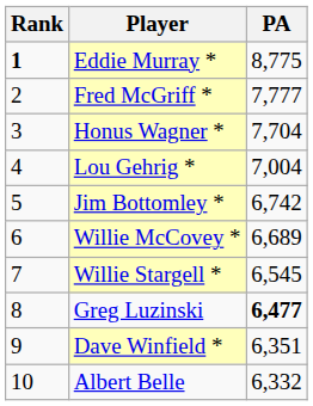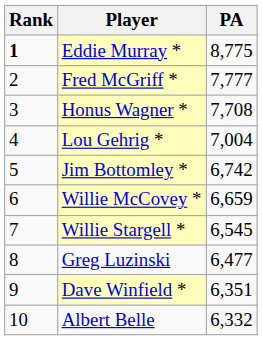 <table class="wikitable" style="float:left;">
 <tr style="white-space:nowrap;">
 <th>Rank</th>
 <th>Player</th>
 <th>PA</th>
 </tr>
 <tr>
 <td><strong>1</strong></td>
 <td style="background:#ffffbb;"><a href='#'>Eddie Murray</a> *</td>
 <td>8,775</td>
 </tr>
 <tr>
 <td>2</td>
 <td style="background:#ffffbb;"><a href='#'>Fred McGriff</a> *</td>
 <td>7,777</td>
 </tr>
 <tr>
 <td>3</td>
 <td style="background:#ffffbb;"><a href='#'>Honus Wagner</a> *</td>
-<td>7,704</td>
+<td>7,708</td>
 </tr>
 <tr>
 <td>4</td>
 <td style="background:#ffffbb;"><a href='#'>Lou Gehrig</a> *</td>
 <td>7,004</td>
 </tr>
 <tr>
 <td>5</td>
 <td style="background:#ffffbb;"><a href='#'>Jim Bottomley</a> *</td>
 <td>6,742</td>
 </tr>
 <tr>
 <td>6</td>
 <td style="background:#ffffbb;"><a href='#'>Willie McCovey</a> *</td>
-<td>6,689</td>
+<td>6,659</td>
 </tr>
 <tr>
 <td>7</td>
 <td style="background:#ffffbb;"><a href='#'>Willie Stargell</a> *</td>
 <td>6,545</td>
 </tr>
 <tr>
 <td>8</td>
 <td><a href='#'>Greg Luzinski</a></td>
-<td><strong>6,477</strong></td>
+<td>6,477</td>
 </tr>
 <tr>
 <td>9</td>
 <td style="background:#ffffbb;"><a href='#'>Dave Winfield</a> *</td>
 <td>6,351</td>
 </tr>
 <tr>
 <td>10</td>
 <td><a href='#'>Albert Belle</a></td>
 <td>6,332</td>
 </tr>
 </table>
